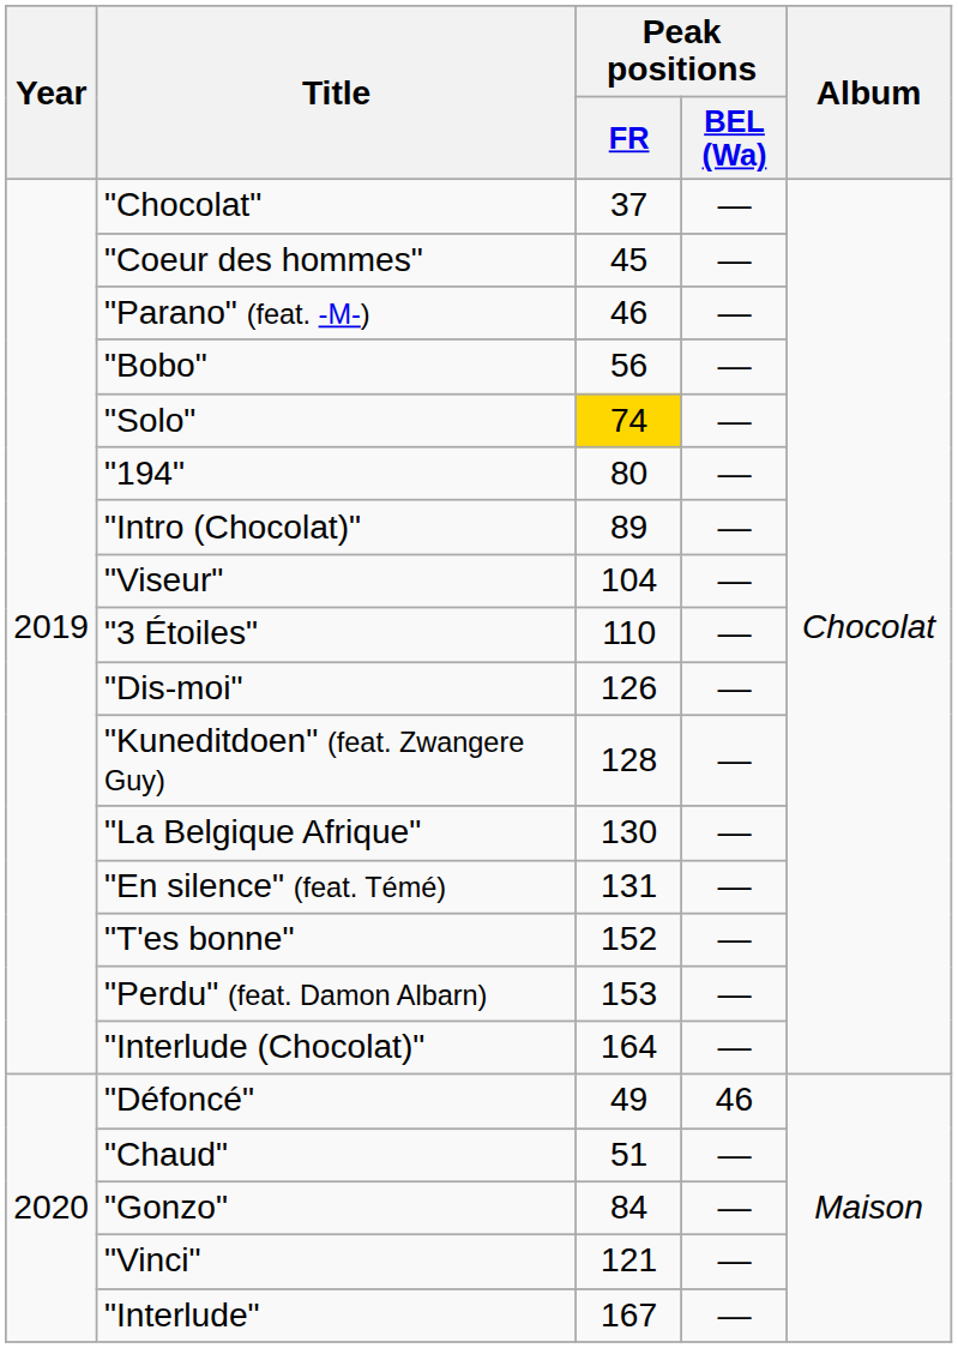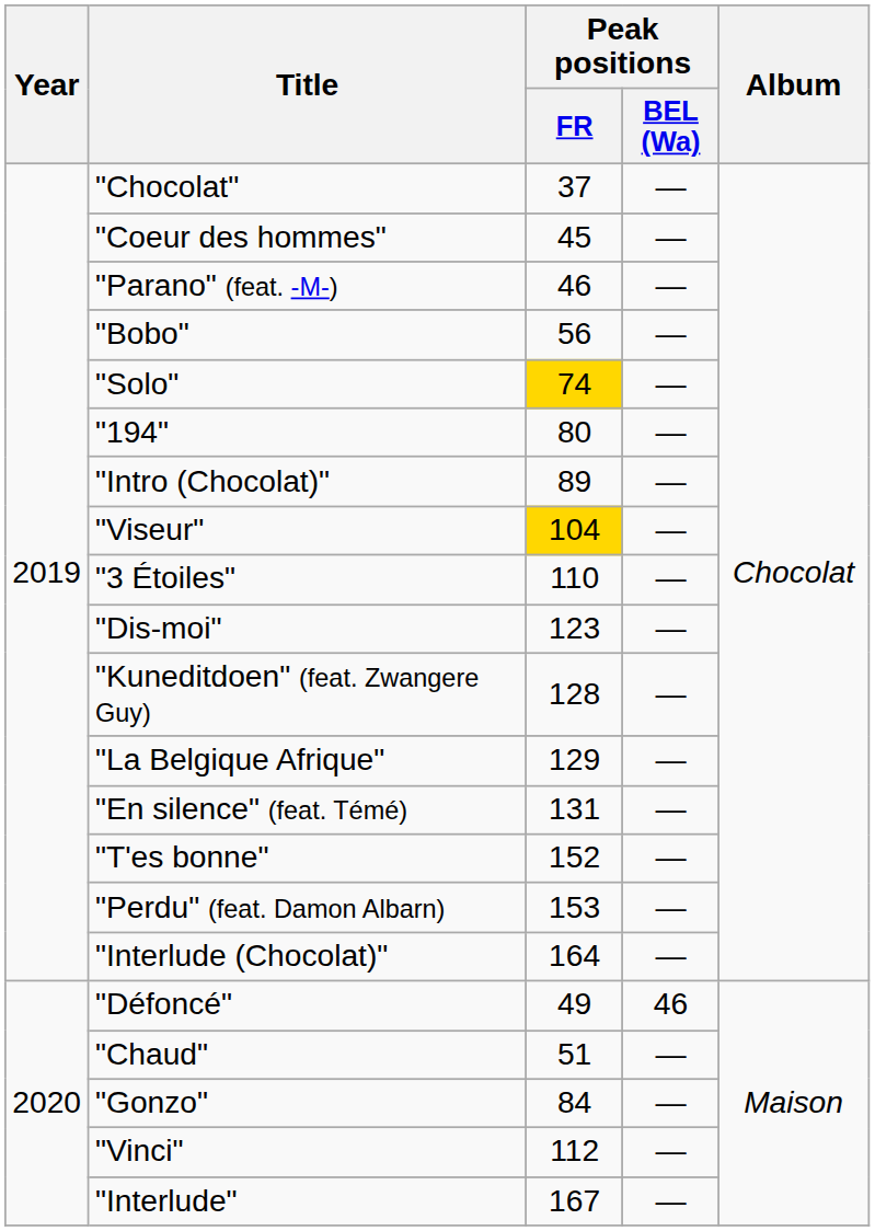 <table class="wikitable">
 <tr>
 <th rowspan="2" style="text-align:center; width:10px;">Year</th>
 <th rowspan="2" style="text-align:center; width:220px;">Title</th>
 <th style="text-align:center; width:20px;" colspan=2>Peak positions</th>
 <th rowspan="2" style="text-align:center; width:70px;">Album</th>
 </tr>
 <tr>
 <th scope="col" style="width:3em;font-size:90%;"><a href='#'>FR</a><br></th>
 <th scope="col" style="width:3em;font-size:90%;"><a href='#'>BEL<br>(Wa)</a><br></th>
 </tr>
 <tr>
 <td style="text-align:center;" rowspan=16>2019</td>
 <td>"Chocolat"</td>
 <td style="text-align:center;">37</td>
 <td style="text-align:center;">—</td>
 <td style="text-align:center;" rowspan=16><em>Chocolat</em></td>
 </tr>
 <tr>
 <td>"Coeur des hommes"</td>
 <td style="text-align:center;">45</td>
 <td style="text-align:center;">—</td>
 </tr>
 <tr>
 <td>"Parano" <small>(feat. <a href='#'>-M-</a>)</small></td>
 <td style="text-align:center;">46</td>
 <td style="text-align:center;">—</td>
 </tr>
 <tr>
 <td>"Bobo"</td>
 <td style="text-align:center;">56</td>
 <td style="text-align:center;">—</td>
 </tr>
 <tr>
 <td>"Solo"</td>
 <td style="background: gold; text-align:center;">74</td>
 <td style="text-align:center;">—</td>
 </tr>
 <tr>
 <td>"194"</td>
 <td style="text-align:center;">80</td>
 <td style="text-align:center;">—</td>
 </tr>
 <tr>
 <td>"Intro (Chocolat)"</td>
 <td style="text-align:center;">89</td>
 <td style="text-align:center;">—</td>
 </tr>
 <tr>
 <td>"Viseur"</td>
-<td style="text-align:center;">104</td>
+<td style="background: gold; text-align:center;">104</td>
 <td style="text-align:center;">—</td>
 </tr>
 <tr>
 <td>"3 Étoiles"</td>
 <td style="text-align:center;">110</td>
 <td style="text-align:center;">—</td>
 </tr>
 <tr>
 <td>"Dis-moi"</td>
-<td style="text-align:center;">126</td>
+<td style="text-align:center;">123</td>
 <td style="text-align:center;">—</td>
 </tr>
 <tr>
 <td>"Kuneditdoen" <small>(feat. Zwangere Guy)</small></td>
 <td style="text-align:center;">128</td>
 <td style="text-align:center;">—</td>
 </tr>
 <tr>
 <td>"La Belgique Afrique"</td>
-<td style="text-align:center;">130</td>
+<td style="text-align:center;">129</td>
 <td style="text-align:center;">—</td>
 </tr>
 <tr>
 <td>"En silence" <small>(feat. Témé)</small></td>
 <td style="text-align:center;">131</td>
 <td style="text-align:center;">—</td>
 </tr>
 <tr>
 <td>"T'es bonne"</td>
 <td style="text-align:center;">152</td>
 <td style="text-align:center;">—</td>
 </tr>
 <tr>
 <td>"Perdu" <small>(feat. Damon Albarn)</small></td>
 <td style="text-align:center;">153</td>
 <td style="text-align:center;">—</td>
 </tr>
 <tr>
 <td>"Interlude (Chocolat)"</td>
 <td style="text-align:center;">164</td>
 <td style="text-align:center;">—</td>
 </tr>
 <tr>
 <td style="text-align:center;" rowspan=5>2020</td>
 <td>"Défoncé"</td>
 <td style="text-align:center;">49<br></td>
 <td style="text-align:center;">46</td>
 <td style="text-align:center;" rowspan=5><em>Maison</em></td>
 </tr>
 <tr>
 <td>"Chaud"</td>
 <td style="text-align:center;">51<br></td>
 <td style="text-align:center;">—</td>
 </tr>
 <tr>
 <td>"Gonzo"</td>
 <td style="text-align:center;">84<br></td>
 <td style="text-align:center;">—</td>
 </tr>
 <tr>
 <td>"Vinci"</td>
-<td style="text-align:center;">121<br></td>
+<td style="text-align:center;">112<br></td>
 <td style="text-align:center;">—</td>
 </tr>
 <tr>
 <td>"Interlude"</td>
 <td style="text-align:center;">167<br></td>
 <td style="text-align:center;">—</td>
 </tr>
 </table>
